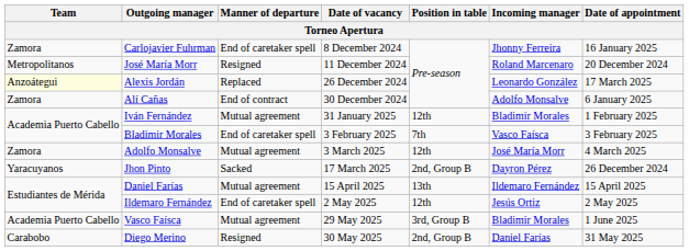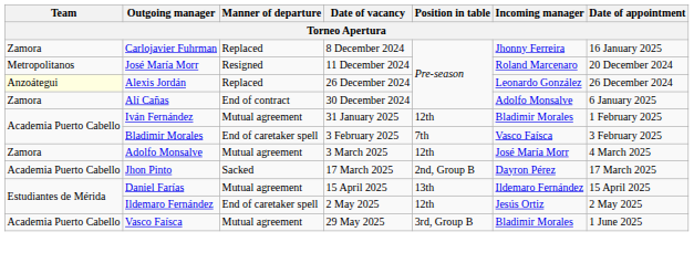 <table class="wikitable sortable">
 <tr>
 <th>Team</th>
 <th>Outgoing manager</th>
 <th>Manner of departure</th>
 <th>Date of vacancy</th>
 <th>Position in table</th>
 <th>Incoming manager</th>
 <th>Date of appointment</th>
 </tr>
 <tr>
 <th colspan=7>Torneo Apertura</th>
 </tr>
 <tr>
 <td>Zamora</td>
 <td> <a href='#'>Carlojavier Fuhrman</a></td>
-<td>End of caretaker spell</td>
+<td>Replaced</td>
 <td>8 December 2024</td>
 <td rowspan=4><em>Pre-season</em></td>
 <td> <a href='#'>Jhonny Ferreira</a></td>
 <td>16 January 2025</td>
 </tr>
 <tr>
 <td>Metropolitanos</td>
 <td> <a href='#'>José María Morr</a></td>
 <td>Resigned</td>
 <td>11 December 2024</td>
 <td> <a href='#'>Roland Marcenaro</a></td>
 <td>20 December 2024</td>
 </tr>
 <tr>
 <td style="background: lightyellow;">Anzoátegui</td>
 <td> <a href='#'>Alexis Jordán</a></td>
 <td>Replaced</td>
 <td>26 December 2024</td>
 <td> <a href='#'>Leonardo González</a></td>
-<td>17 March 2025</td>
+<td>26 December 2024</td>
 </tr>
 <tr>
 <td>Zamora</td>
 <td> <a href='#'>Alí Cañas</a></td>
 <td>End of contract</td>
 <td>30 December 2024</td>
 <td> <a href='#'>Adolfo Monsalve</a></td>
 <td>6 January 2025</td>
 </tr>
 <tr>
 <td rowspan=2>Academia Puerto Cabello</td>
 <td> <a href='#'>Iván Fernández</a></td>
 <td>Mutual agreement</td>
 <td>31 January 2025</td>
 <td>12th</td>
 <td> <a href='#'>Bladimir Morales</a></td>
 <td>1 February 2025</td>
 </tr>
 <tr>
 <td> <a href='#'>Bladimir Morales</a></td>
 <td>End of caretaker spell</td>
 <td>3 February 2025</td>
 <td>7th</td>
 <td> <a href='#'>Vasco Faísca</a></td>
 <td>3 February 2025</td>
 </tr>
 <tr>
 <td>Zamora</td>
 <td> <a href='#'>Adolfo Monsalve</a></td>
 <td>Mutual agreement</td>
 <td>3 March 2025</td>
 <td>12th</td>
 <td> <a href='#'>José María Morr</a></td>
 <td>4 March 2025</td>
 </tr>
 <tr>
-<td>Yaracuyanos</td>
+<td>Academia Puerto Cabello</td>
 <td> <a href='#'>Jhon Pinto</a></td>
 <td>Sacked</td>
 <td>17 March 2025</td>
 <td>2nd, Group B</td>
 <td> <a href='#'>Dayron Pérez</a></td>
-<td>26 December 2024</td>
+<td>17 March 2025</td>
 </tr>
 <tr>
 <td rowspan=2>Estudiantes de Mérida</td>
 <td> <a href='#'>Daniel Farías</a></td>
 <td>Mutual agreement</td>
 <td>15 April 2025</td>
 <td>13th</td>
 <td> <a href='#'>Ildemaro Fernández</a></td>
 <td>15 April 2025</td>
 </tr>
 <tr>
 <td> <a href='#'>Ildemaro Fernández</a></td>
 <td>End of caretaker spell</td>
 <td>2 May 2025</td>
 <td>12th</td>
 <td> <a href='#'>Jesús Ortiz</a></td>
 <td>2 May 2025</td>
 </tr>
 <tr>
 <td>Academia Puerto Cabello</td>
 <td> <a href='#'>Vasco Faísca</a></td>
 <td>Mutual agreement</td>
 <td>29 May 2025</td>
 <td>3rd, Group B</td>
 <td> <a href='#'>Bladimir Morales</a></td>
 <td>1 June 2025</td>
 </tr>
-<tr>
-<td>Carabobo</td>
-<td> <a href='#'>Diego Merino</a></td>
-<td>Resigned</td>
-<td>30 May 2025</td>
-<td>2nd, Group B</td>
-<td> <a href='#'>Daniel Farías</a></td>
-<td>31 May 2025</td>
-</tr>
 </table>
